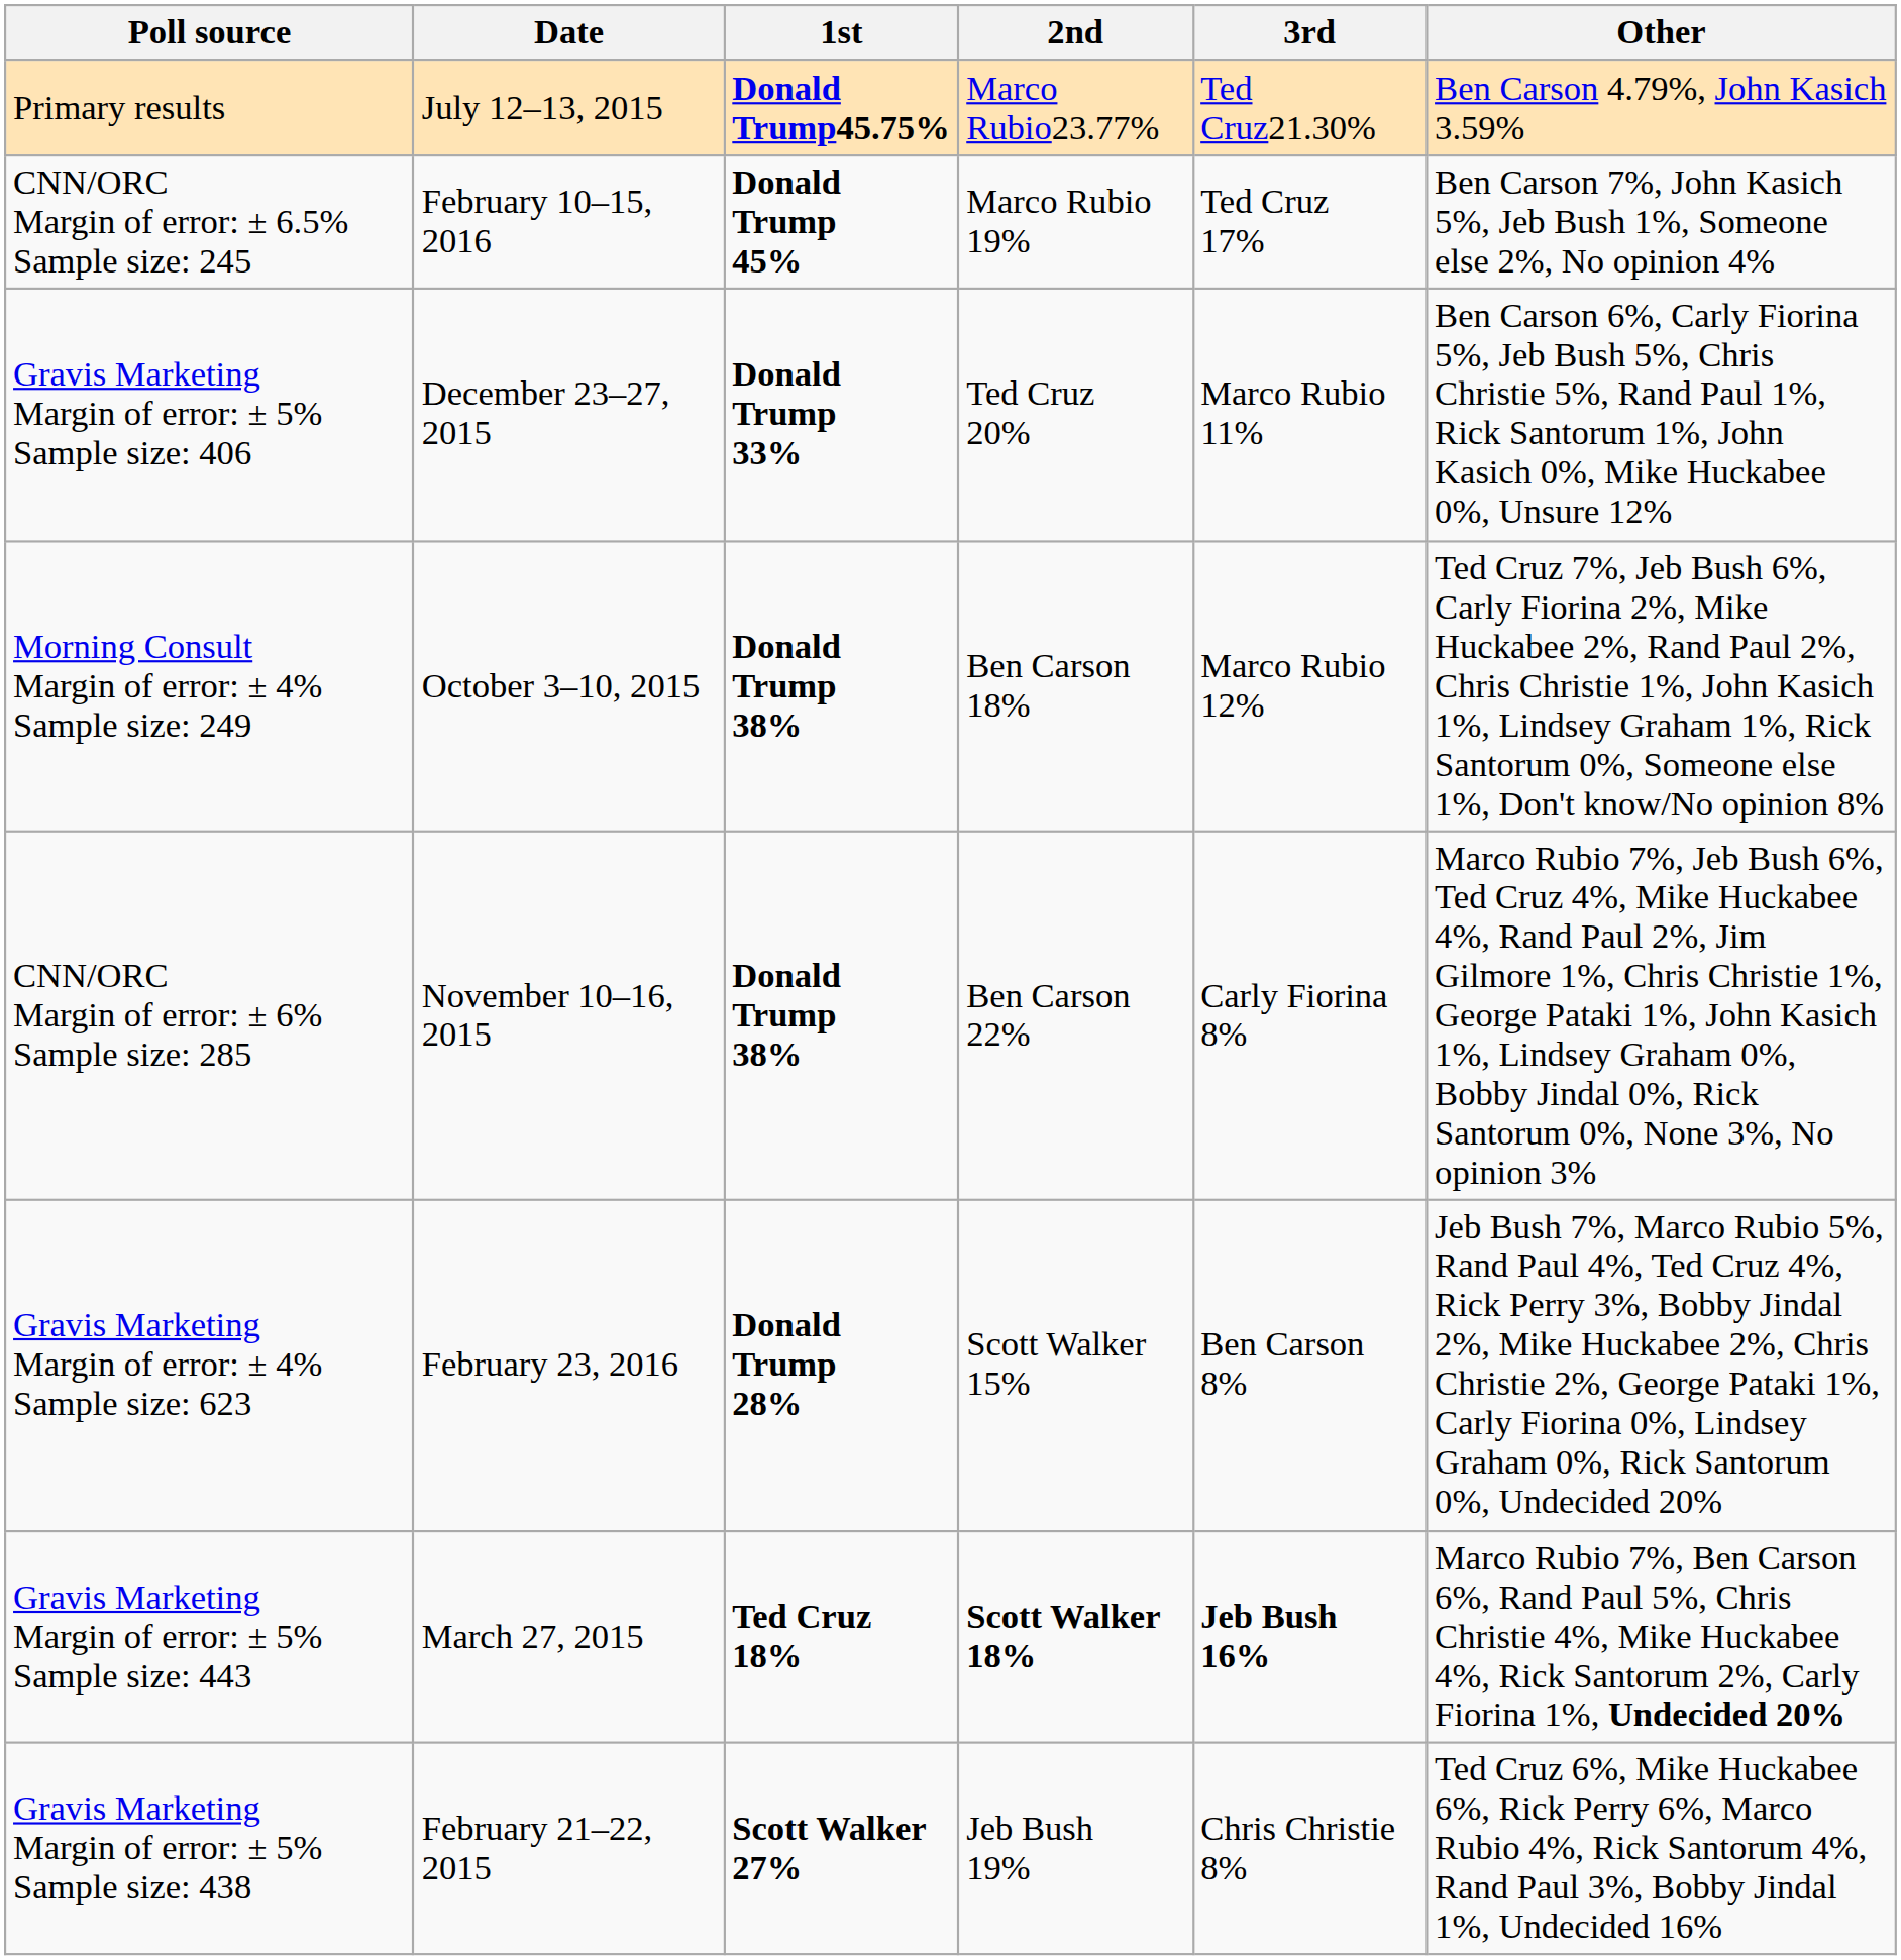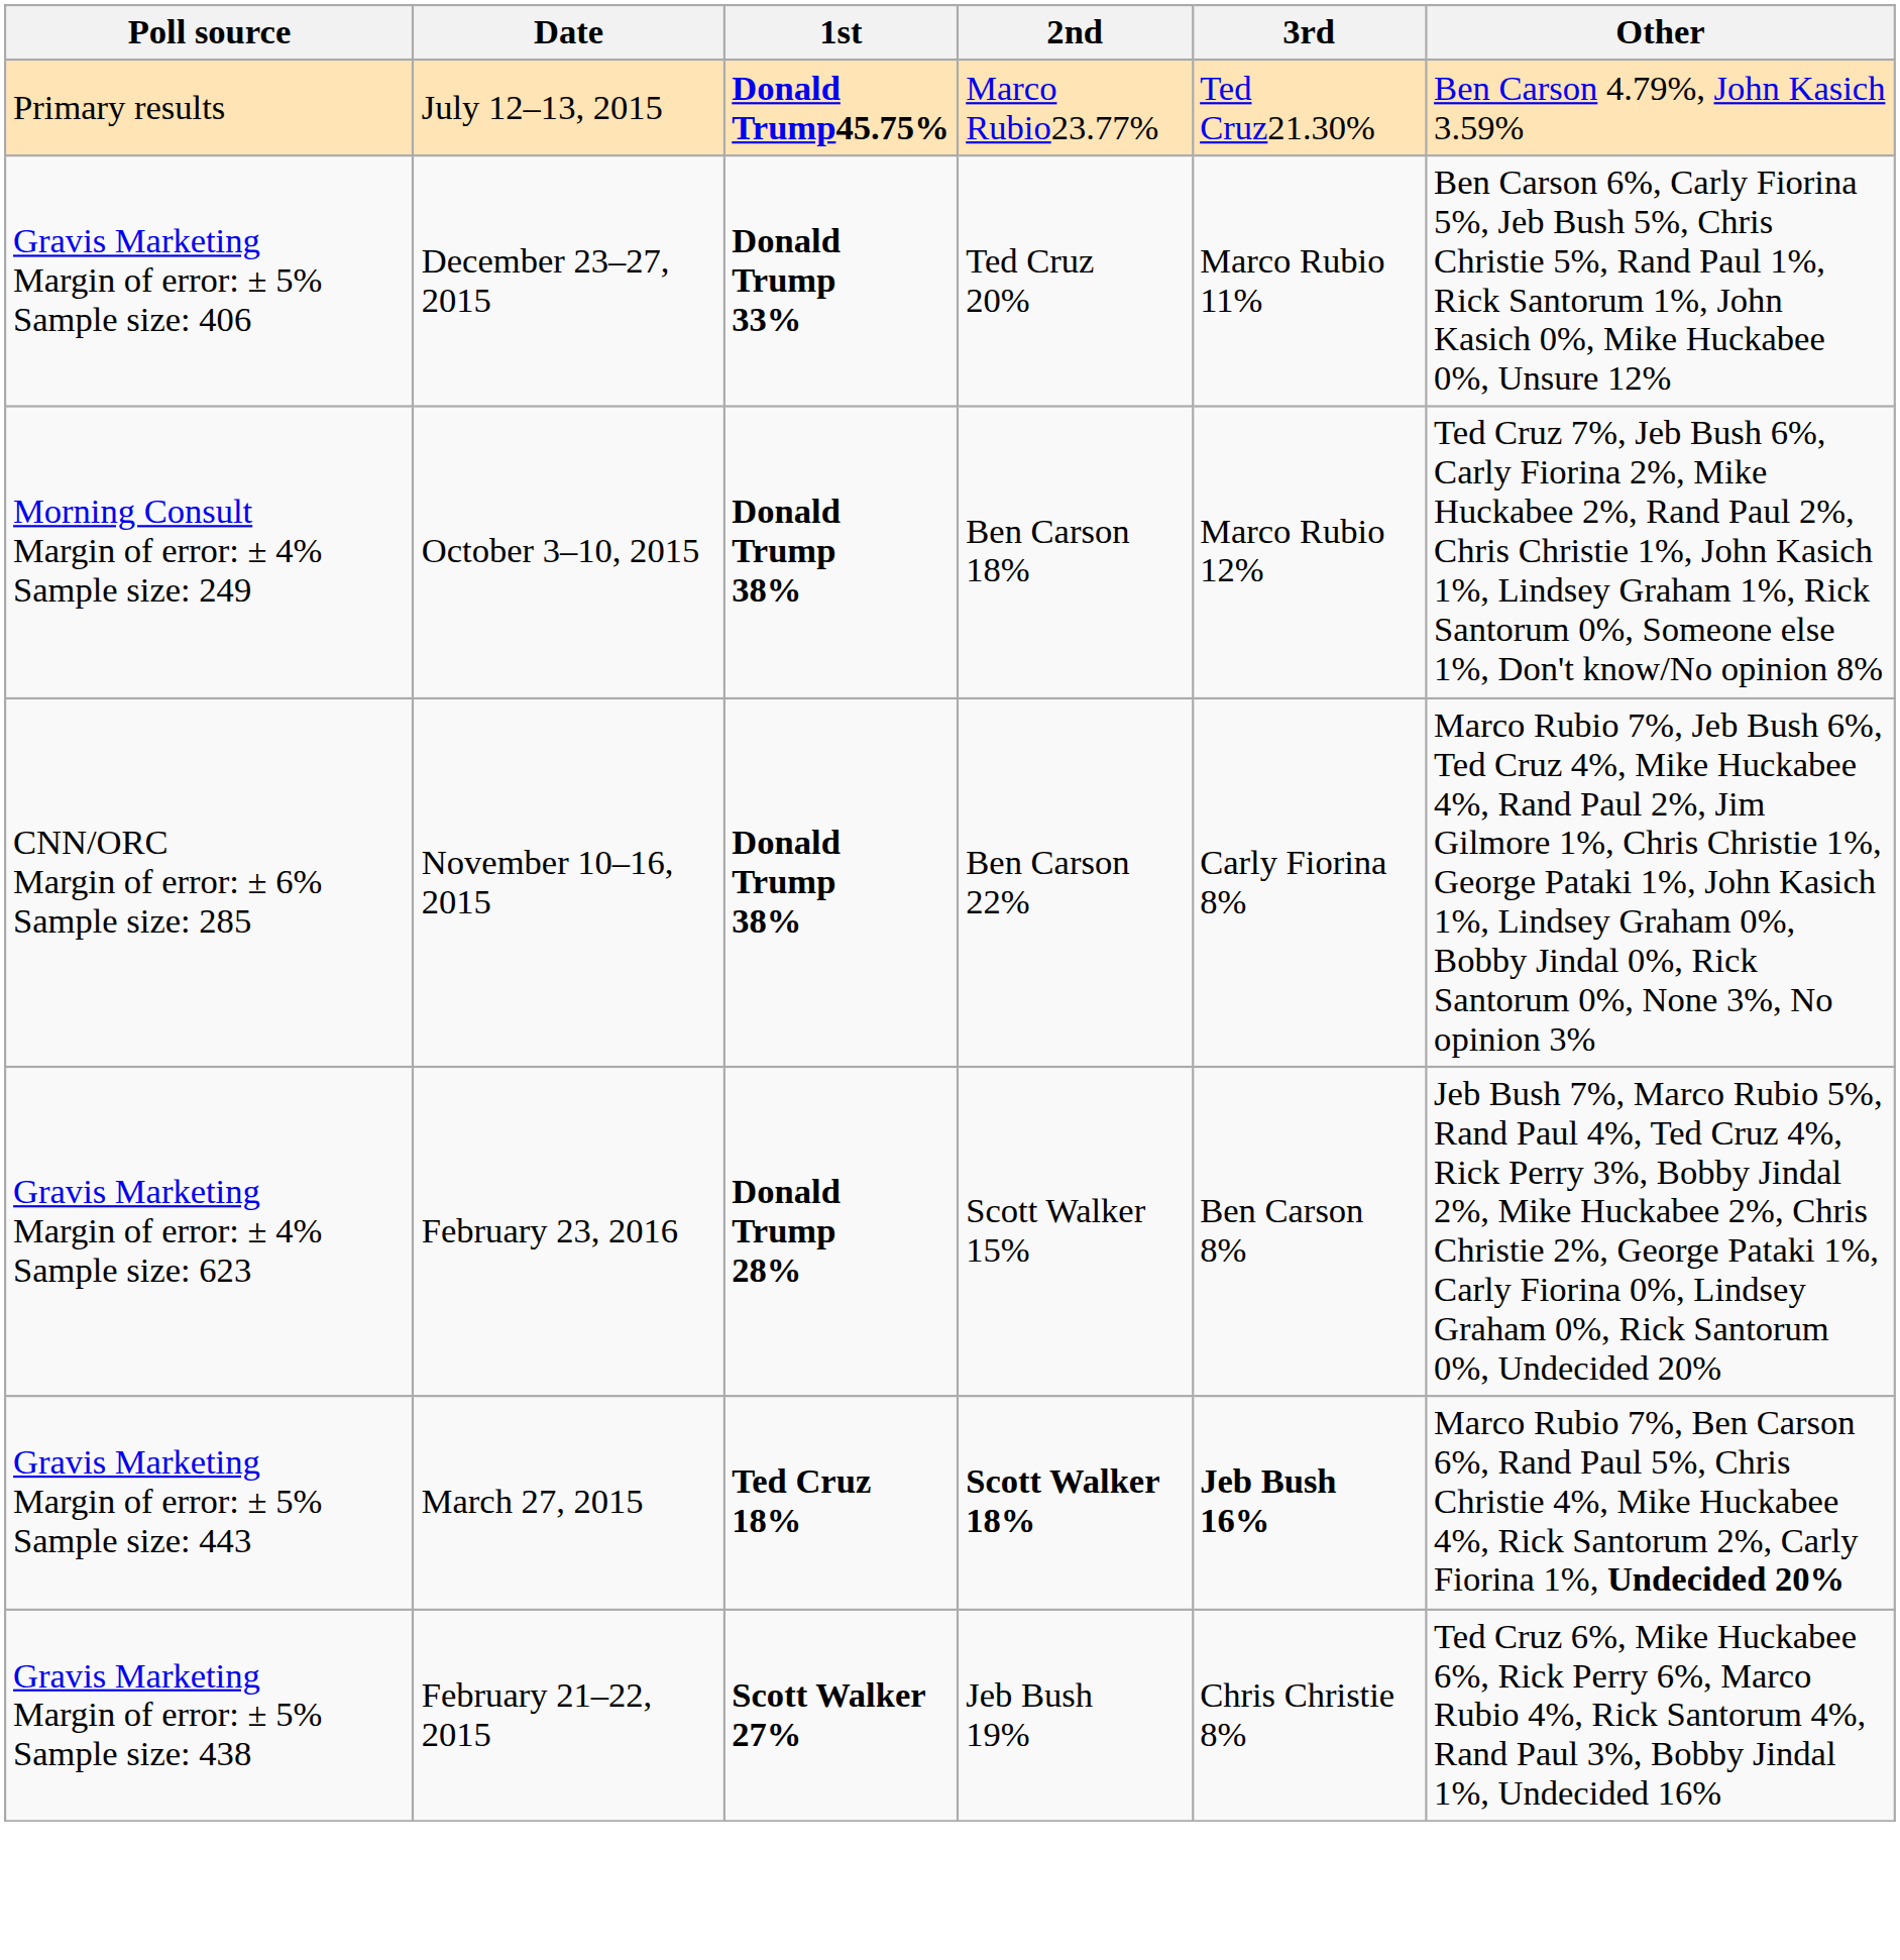 <table class="wikitable">
 <tr>
 <th style="width:180px;">Poll source</th>
 <th style="width:135px;">Date</th>
 <th style="width:100px;">1st</th>
 <th style="width:100px;">2nd</th>
 <th style="width:100px;">3rd</th>
 <th>Other</th>
 </tr>
 <tr style="background:Moccasin;">
 <td>Primary results</td>
 <td>July 12–13, 2015</td>
 <td><strong><a href='#'>Donald Trump</a>45.75%</strong></td>
 <td><a href='#'>Marco Rubio</a>23.77%</td>
 <td><a href='#'>Ted Cruz</a>21.30%</td>
 <td><a href='#'>Ben Carson</a> 4.79%, <a href='#'>John Kasich</a> 3.59%</td>
-</tr>
-<tr>
-<td>CNN/ORC<br>Margin of error: ± 6.5%<br>Sample size: 245</td>
-<td>February 10–15, 2016</td>
-<td><strong>Donald Trump<br>45%</strong></td>
-<td>Marco Rubio<br>19%</td>
-<td>Ted Cruz<br>17%</td>
-<td>Ben Carson 7%, John Kasich 5%, Jeb Bush 1%, Someone else 2%, No opinion 4%</td>
 </tr>
 <tr>
 <td><a href='#'>Gravis Marketing</a><br>Margin of error: ± 5%<br>Sample size: 406</td>
 <td>December 23–27, 2015</td>
 <td><strong>Donald Trump<br>33%</strong></td>
 <td>Ted Cruz<br>20%</td>
 <td>Marco Rubio<br>11%</td>
 <td>Ben Carson 6%, Carly Fiorina 5%, Jeb Bush 5%, Chris Christie 5%, Rand Paul 1%, Rick Santorum 1%, John Kasich 0%, Mike Huckabee 0%, Unsure 12%</td>
 </tr>
 <tr>
 <td><a href='#'>Morning Consult</a><br>Margin of error: ± 4%<br>Sample size: 249</td>
 <td>October 3–10, 2015</td>
 <td><strong>Donald Trump<br>38%</strong></td>
 <td>Ben Carson<br>18%</td>
 <td>Marco Rubio<br>12%</td>
 <td>Ted Cruz 7%, Jeb Bush 6%, Carly Fiorina 2%, Mike Huckabee 2%, Rand Paul 2%, Chris Christie 1%, John Kasich 1%, Lindsey Graham 1%, Rick Santorum 0%, Someone else 1%, Don't know/No opinion 8%</td>
 </tr>
 <tr>
 <td>CNN/ORC<br>Margin of error: ± 6%<br>Sample size: 285</td>
 <td>November 10–16, 2015</td>
 <td><strong>Donald Trump<br>38%</strong></td>
 <td>Ben Carson<br>22%</td>
 <td>Carly Fiorina<br>8%</td>
 <td>Marco Rubio 7%, Jeb Bush 6%, Ted Cruz 4%, Mike Huckabee 4%, Rand Paul 2%, Jim Gilmore 1%, Chris Christie 1%, George Pataki 1%, John Kasich 1%, Lindsey Graham 0%, Bobby Jindal 0%, Rick Santorum 0%, None 3%, No opinion 3%</td>
 </tr>
 <tr>
 <td><a href='#'>Gravis Marketing</a><br>Margin of error: ± 4%<br>Sample size: 623</td>
 <td>February 23, 2016</td>
 <td><strong>Donald Trump<br>28%</strong></td>
 <td>Scott Walker<br>15%</td>
 <td>Ben Carson<br>8%</td>
 <td>Jeb Bush 7%, Marco Rubio 5%, Rand Paul 4%, Ted Cruz 4%, Rick Perry 3%, Bobby Jindal 2%, Mike Huckabee 2%, Chris Christie 2%, George Pataki 1%, Carly Fiorina 0%, Lindsey Graham 0%, Rick Santorum 0%, Undecided 20%</td>
 </tr>
 <tr>
 <td><a href='#'>Gravis Marketing</a><br>Margin of error: ± 5%<br>Sample size: 443</td>
 <td>March 27, 2015</td>
 <td><strong>Ted Cruz<br>18%</strong></td>
 <td><strong>Scott Walker<br>18%</strong></td>
 <td><strong>Jeb Bush<br>16%</strong></td>
 <td>Marco Rubio 7%, Ben Carson 6%, Rand Paul 5%, Chris Christie 4%, Mike Huckabee 4%, Rick Santorum 2%, Carly Fiorina 1%, <span><strong>Undecided 20%</strong></span></td>
 </tr>
 <tr>
 <td><a href='#'>Gravis Marketing</a><br>Margin of error: ± 5%<br>Sample size: 438</td>
 <td>February 21–22, 2015</td>
 <td><strong>Scott Walker<br>27%</strong></td>
 <td>Jeb Bush<br>19%</td>
 <td>Chris Christie<br>8%</td>
 <td>Ted Cruz 6%, Mike Huckabee 6%, Rick Perry 6%, Marco Rubio 4%, Rick Santorum 4%, Rand Paul 3%, Bobby Jindal 1%, Undecided 16%</td>
 </tr>
 </table>
